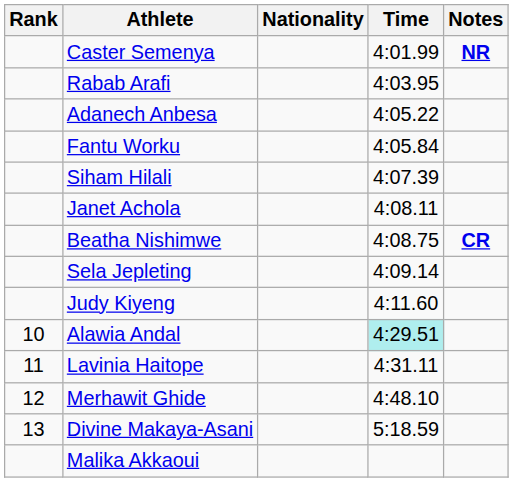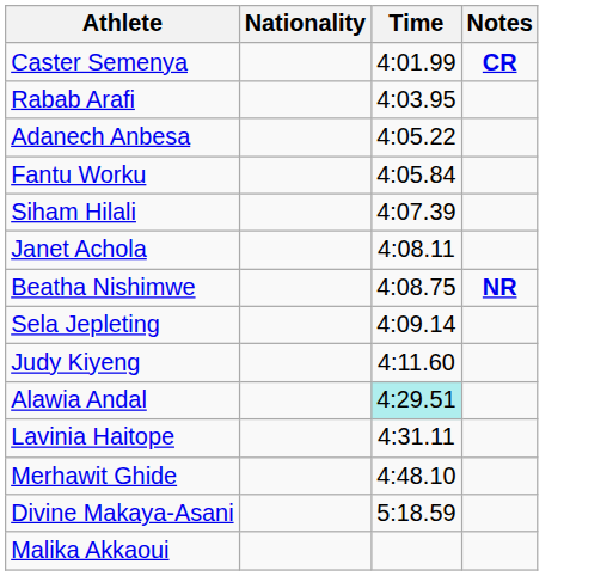 <table class="wikitable sortable" style="text-align:center">
 <tr>
-<th>Rank</th>
 <th>Athlete</th>
 <th>Nationality</th>
 <th>Time</th>
 <th>Notes</th>
 </tr>
 <tr>
-<td></td>
 <td align="left"><a href='#'>Caster Semenya</a></td>
 <td align=left></td>
 <td>4:01.99</td>
-<td><strong><a href='#'>NR</a></strong></td>
+<td><strong><a href='#'>CR</a></strong></td>
 </tr>
 <tr>
-<td></td>
 <td align="left"><a href='#'>Rabab Arafi</a></td>
 <td align=left></td>
 <td>4:03.95</td>
 <td></td>
 </tr>
 <tr>
-<td></td>
 <td align="left"><a href='#'>Adanech Anbesa</a></td>
 <td align=left></td>
 <td>4:05.22</td>
 <td></td>
 </tr>
 <tr>
-<td></td>
 <td align="left"><a href='#'>Fantu Worku</a></td>
 <td align=left></td>
 <td>4:05.84</td>
 <td></td>
 </tr>
 <tr>
-<td></td>
 <td align="left"><a href='#'>Siham Hilali</a></td>
 <td align=left></td>
 <td>4:07.39</td>
 <td></td>
 </tr>
 <tr>
-<td></td>
 <td align="left"><a href='#'>Janet Achola</a></td>
 <td align=left></td>
 <td>4:08.11</td>
 <td></td>
 </tr>
 <tr>
-<td></td>
 <td align="left"><a href='#'>Beatha Nishimwe</a></td>
 <td align=left></td>
 <td>4:08.75</td>
-<td><strong><a href='#'>CR</a></strong></td>
+<td><strong><a href='#'>NR</a></strong></td>
 </tr>
 <tr>
-<td></td>
 <td align="left"><a href='#'>Sela Jepleting</a></td>
 <td align=left></td>
 <td>4:09.14</td>
 <td></td>
 </tr>
 <tr>
-<td></td>
 <td align="left"><a href='#'>Judy Kiyeng</a></td>
 <td align=left></td>
 <td>4:11.60</td>
 <td></td>
 </tr>
 <tr>
-<td>10</td>
 <td align="left"><a href='#'>Alawia Andal</a></td>
 <td align=left></td>
 <td style="background: paleturquoise;">4:29.51</td>
 <td></td>
 </tr>
 <tr>
-<td>11</td>
 <td align="left"><a href='#'>Lavinia Haitope</a></td>
 <td align=left></td>
 <td>4:31.11</td>
 <td></td>
 </tr>
 <tr>
-<td>12</td>
 <td align="left"><a href='#'>Merhawit Ghide</a></td>
 <td align=left></td>
 <td>4:48.10</td>
 <td></td>
 </tr>
 <tr>
-<td>13</td>
 <td align="left"><a href='#'>Divine Makaya-Asani</a></td>
 <td align=left></td>
 <td>5:18.59</td>
 <td></td>
 </tr>
 <tr>
-<td></td>
 <td align="left"><a href='#'>Malika Akkaoui</a></td>
 <td align=left></td>
 <td></td>
 <td></td>
 </tr>
 </table>
